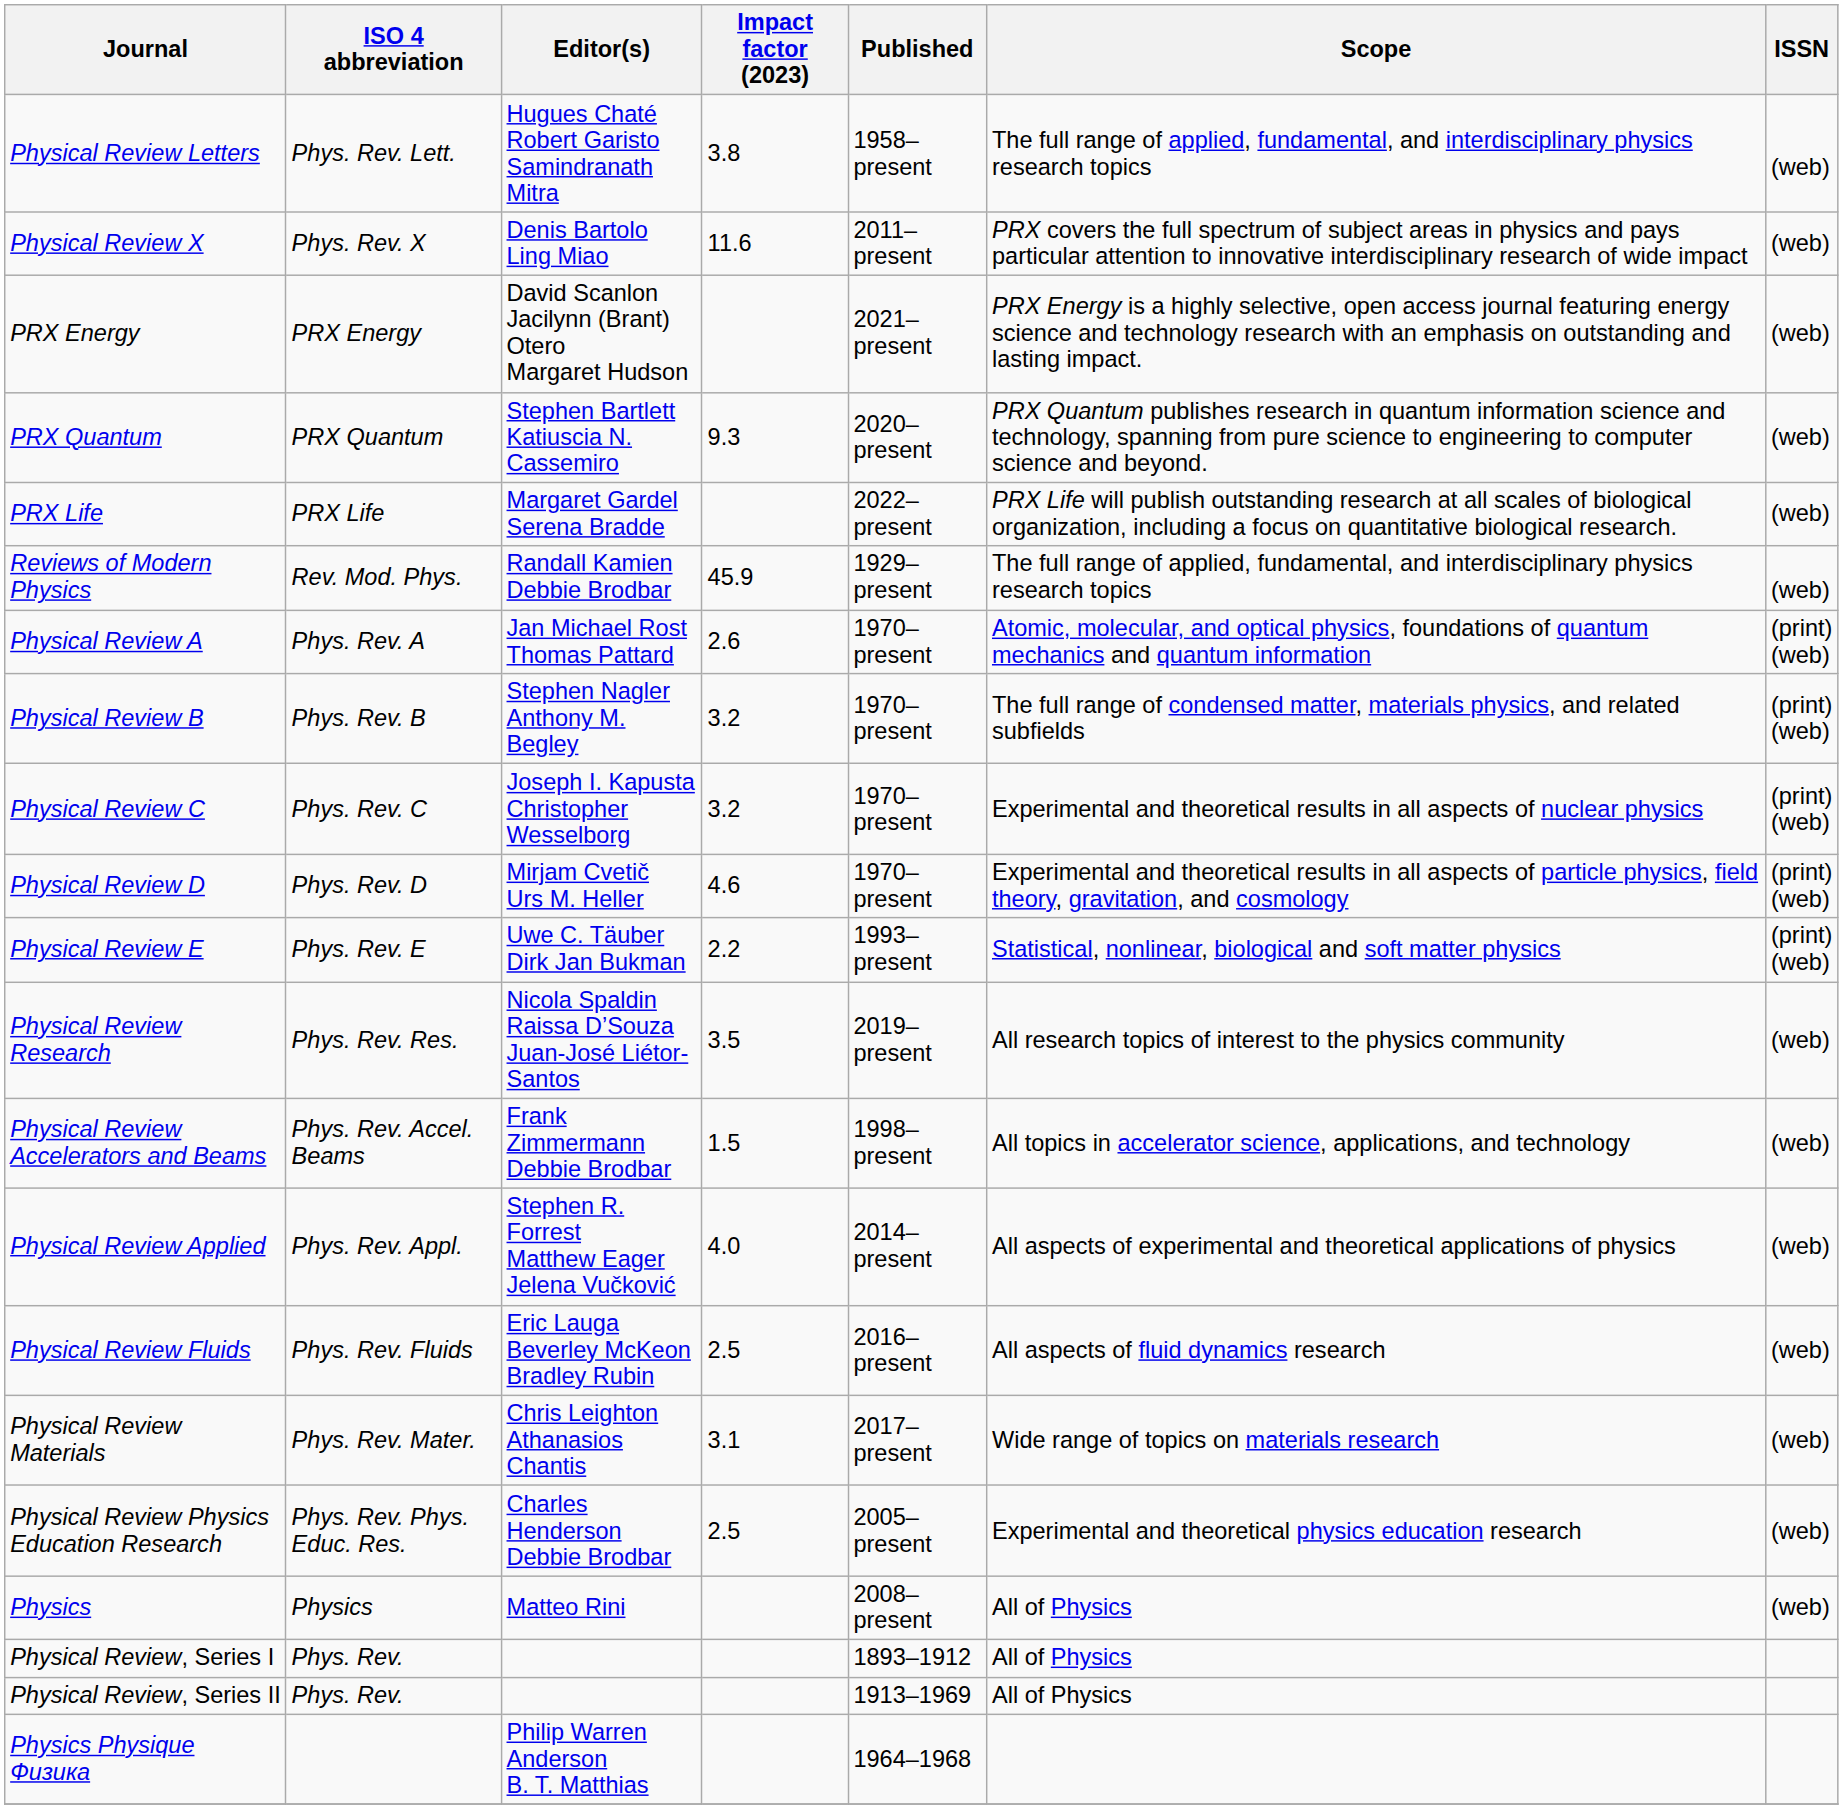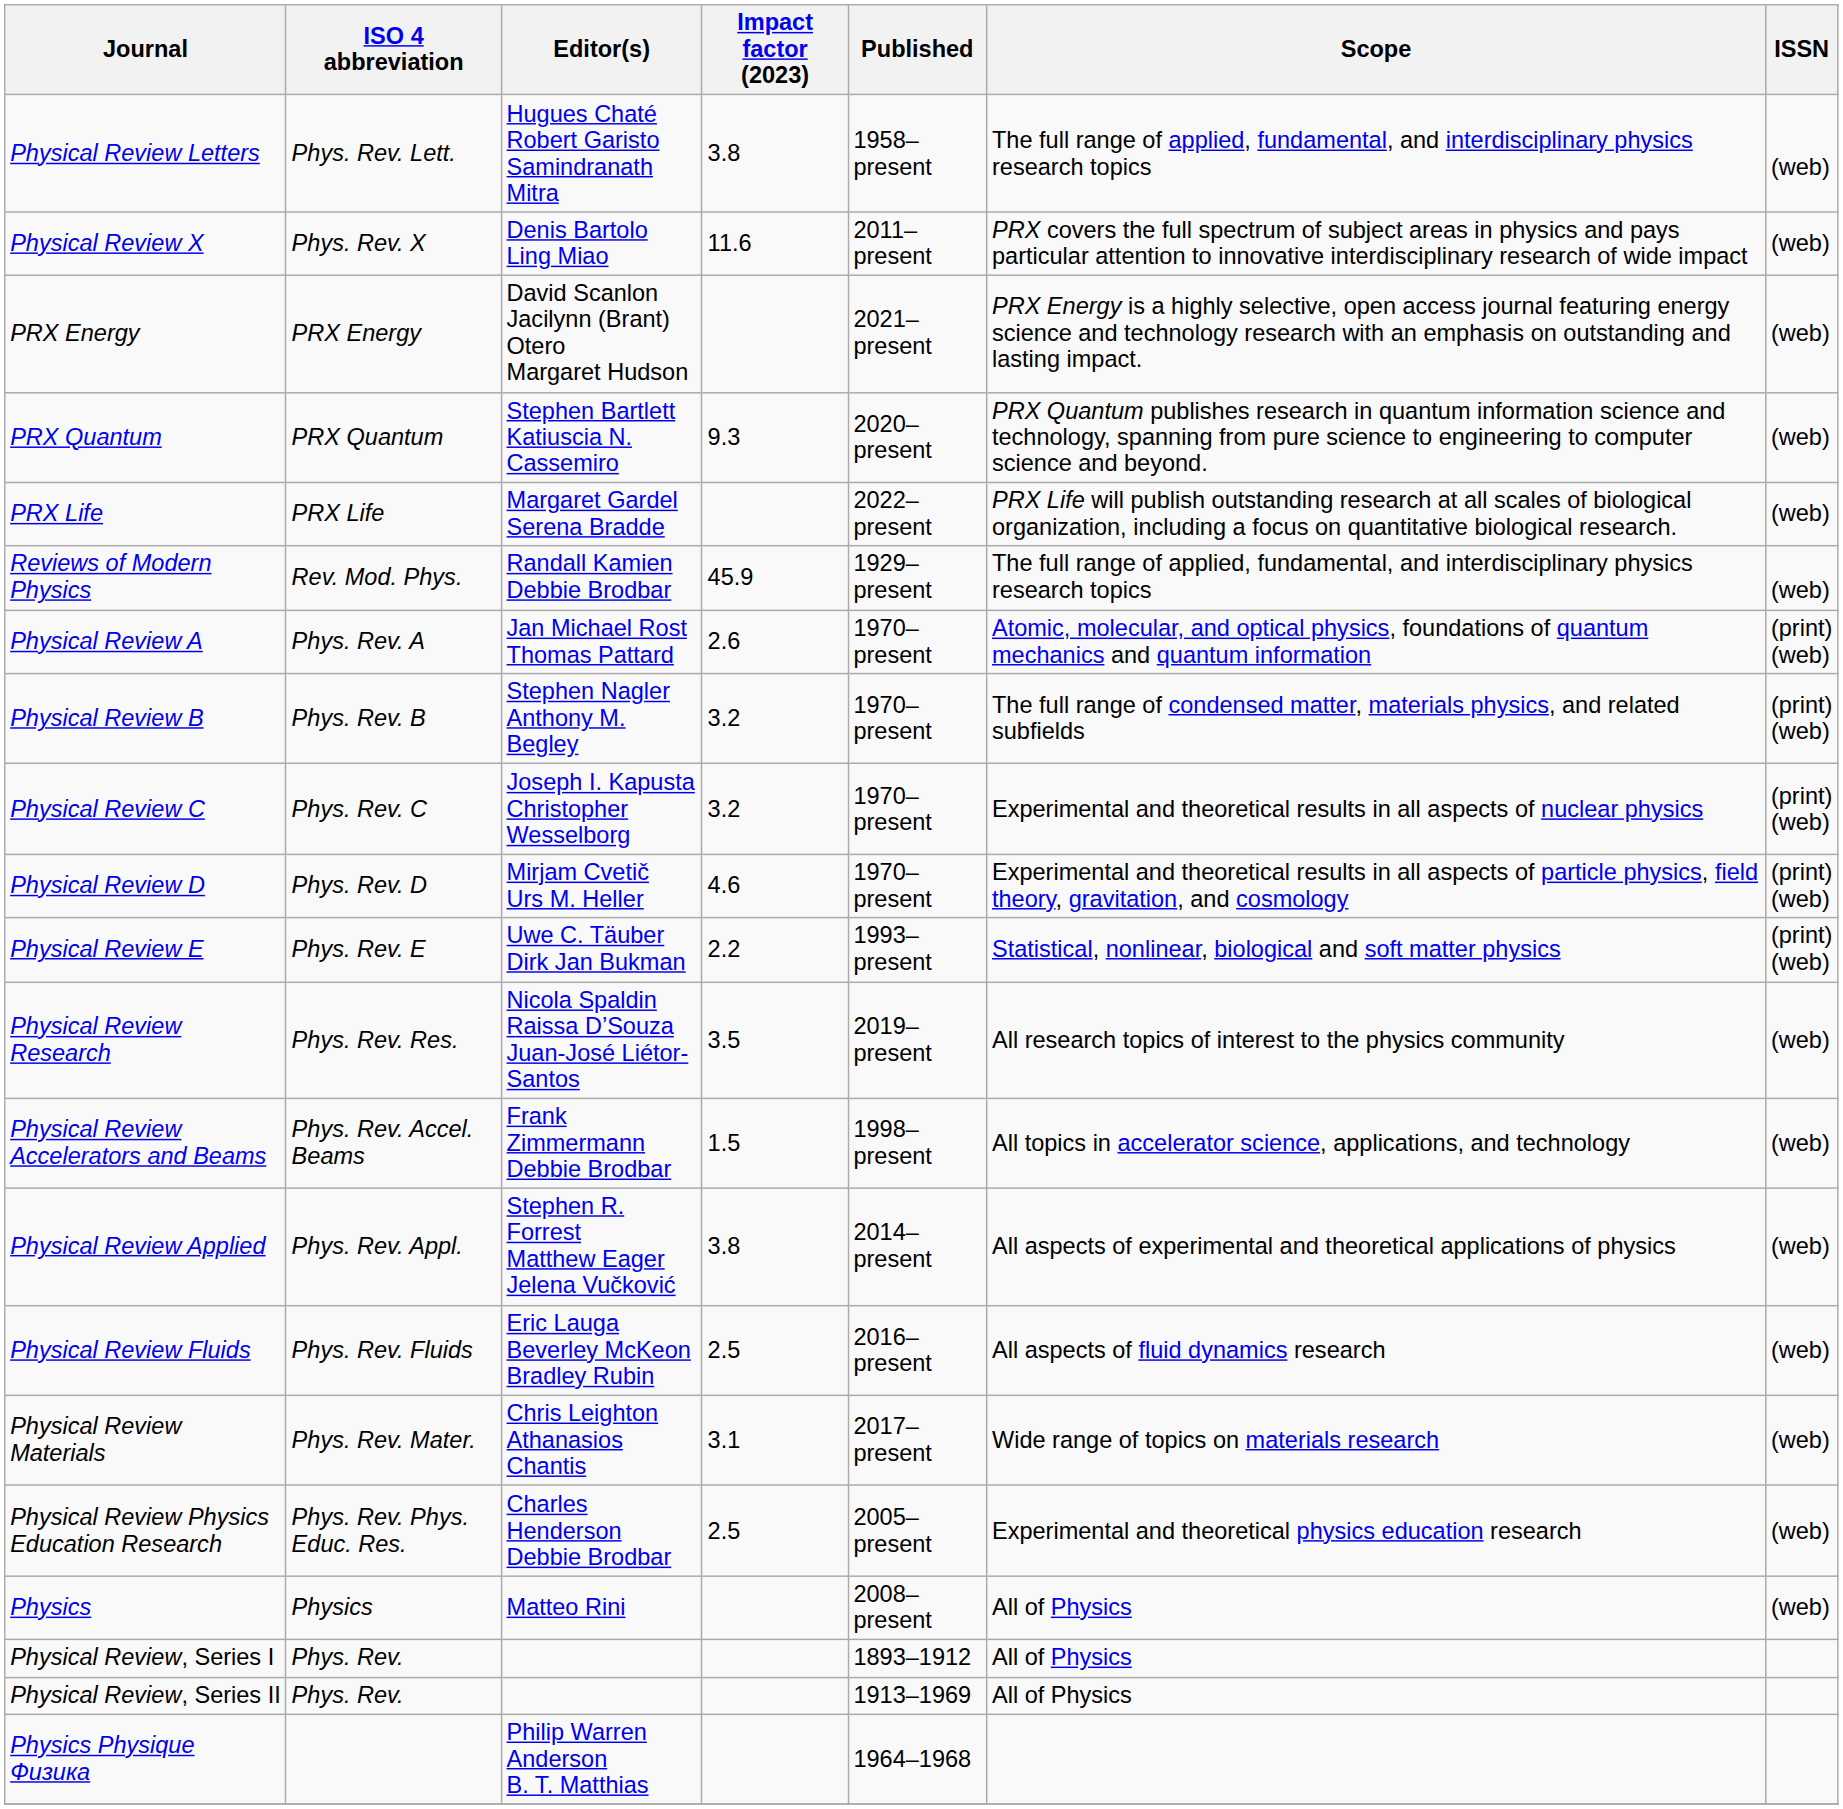 <table class="wikitable sortable">
 <tr>
 <th>Journal</th>
 <th><a href='#'>ISO 4</a> abbreviation</th>
 <th>Editor(s)</th>
 <th><a href='#'>Impact factor</a> (2023)</th>
 <th>Published</th>
 <th>Scope</th>
 <th>ISSN</th>
 </tr>
 <tr>
 <td><em><a href='#'>Physical Review Letters</a></em></td>
 <td><em>Phys. Rev. Lett.</em></td>
 <td><a href='#'>Hugues Chaté</a><br><a href='#'>Robert Garisto</a><br><a href='#'>Samindranath Mitra</a></td>
 <td>3.8</td>
 <td>1958–present</td>
 <td>The full range of <a href='#'>applied</a>, <a href='#'>fundamental</a>, and <a href='#'>interdisciplinary physics</a> research topics</td>
 <td><br> (web)</td>
 </tr>
 <tr>
 <td><em><a href='#'>Physical Review X</a></em></td>
 <td><em>Phys. Rev. X</em></td>
 <td><a href='#'>Denis Bartolo</a><br><a href='#'>Ling Miao</a></td>
 <td>11.6</td>
 <td>2011–present</td>
 <td><em>PRX</em> covers the full spectrum of subject areas in physics and pays particular attention to innovative interdisciplinary research of wide impact</td>
 <td> (web)</td>
 </tr>
 <tr>
 <td><em>PRX Energy</em></td>
 <td><em>PRX Energy</em></td>
 <td>David Scanlon<br>Jacilynn (Brant) Otero<br>Margaret Hudson</td>
 <td></td>
 <td>2021– present</td>
 <td><em>PRX Energy</em> is a highly selective, open access journal featuring energy science and technology research with an emphasis on outstanding and lasting impact.</td>
 <td> (web)</td>
 </tr>
 <tr>
 <td><em><a href='#'>PRX Quantum</a></em></td>
 <td><em>PRX Quantum</em></td>
 <td><a href='#'>Stephen Bartlett</a><br><a href='#'>Katiuscia N. Cassemiro</a></td>
 <td>9.3</td>
 <td>2020–present</td>
 <td><em>PRX Quantum</em> publishes research in quantum information science and technology, spanning from pure science to engineering to computer science and beyond.</td>
 <td> (web)</td>
 </tr>
 <tr>
 <td><em><a href='#'>PRX Life</a></em></td>
 <td><em>PRX Life</em></td>
 <td><a href='#'>Margaret Gardel</a><br><a href='#'>Serena Bradde</a></td>
 <td></td>
 <td>2022–present</td>
 <td><em>PRX Life</em> will publish outstanding research at all scales of biological organization, including a focus on quantitative biological research.</td>
 <td>(web)</td>
 </tr>
 <tr>
 <td><em><a href='#'>Reviews of Modern Physics</a></em></td>
 <td><em>Rev. Mod. Phys.</em></td>
 <td><a href='#'>Randall Kamien</a><br><a href='#'>Debbie Brodbar</a></td>
 <td>45.9</td>
 <td>1929–present</td>
 <td>The full range of applied, fundamental, and interdisciplinary physics research topics</td>
 <td><br> (web)</td>
 </tr>
 <tr>
 <td><em><a href='#'>Physical Review A</a></em></td>
 <td><em>Phys. Rev. A</em></td>
 <td><a href='#'>Jan Michael Rost</a><br><a href='#'>Thomas Pattard</a></td>
 <td>2.6</td>
 <td>1970–present</td>
 <td><a href='#'>Atomic, molecular, and optical physics</a>, foundations of <a href='#'>quantum mechanics</a> and <a href='#'>quantum information</a></td>
 <td> (print)<br> (web)</td>
 </tr>
 <tr>
 <td><em><a href='#'>Physical Review B</a></em></td>
 <td><em>Phys. Rev. B</em></td>
 <td><a href='#'>Stephen Nagler</a><br><a href='#'>Anthony M. Begley</a></td>
 <td>3.2</td>
 <td>1970–present</td>
 <td>The full range of <a href='#'>condensed matter</a>, <a href='#'>materials physics</a>, and related subfields</td>
 <td> (print)<br> (web)</td>
 </tr>
 <tr>
 <td><em><a href='#'>Physical Review C</a></em></td>
 <td><em>Phys. Rev. C</em></td>
 <td><a href='#'>Joseph I. Kapusta</a><br><a href='#'>Christopher Wesselborg</a></td>
 <td>3.2</td>
 <td>1970–present</td>
 <td>Experimental and theoretical results in all aspects of <a href='#'>nuclear physics</a></td>
 <td> (print)<br> (web)</td>
 </tr>
 <tr>
 <td><em><a href='#'>Physical Review D</a></em></td>
 <td><em>Phys. Rev. D</em></td>
 <td><a href='#'>Mirjam Cvetič</a><br><a href='#'>Urs M. Heller</a></td>
 <td>4.6</td>
 <td>1970–present</td>
 <td>Experimental and theoretical results in all aspects of <a href='#'>particle physics</a>, <a href='#'>field theory</a>, <a href='#'>gravitation</a>, and <a href='#'>cosmology</a></td>
 <td> (print)<br> (web)</td>
 </tr>
 <tr>
 <td><em><a href='#'>Physical Review E</a></em></td>
 <td><em>Phys. Rev. E</em></td>
 <td><a href='#'>Uwe C. Täuber</a><br><a href='#'>Dirk Jan Bukman</a></td>
 <td>2.2</td>
 <td>1993–present</td>
 <td><a href='#'>Statistical</a>, <a href='#'>nonlinear</a>, <a href='#'>biological</a> and <a href='#'>soft matter physics</a></td>
 <td> (print)<br> (web)</td>
 </tr>
 <tr>
 <td><em><a href='#'>Physical Review Research</a></em></td>
 <td><em>Phys. Rev. Res.</em></td>
 <td><a href='#'>Nicola Spaldin</a><br><a href='#'>Raissa D’Souza</a><br><a href='#'>Juan-José Liétor-Santos</a></td>
 <td>3.5</td>
 <td>2019–present</td>
 <td>All research topics of interest to the physics community</td>
 <td> (web)</td>
 </tr>
 <tr>
 <td><em><a href='#'>Physical Review Accelerators and Beams</a></em></td>
 <td><em>Phys. Rev. Accel. Beams</em></td>
 <td><a href='#'>Frank Zimmermann</a><br><a href='#'>Debbie Brodbar</a></td>
 <td>1.5</td>
 <td>1998–present</td>
 <td>All topics in <a href='#'>accelerator science</a>, applications, and technology</td>
 <td> (web)</td>
 </tr>
 <tr>
 <td><em><a href='#'>Physical Review Applied</a></em></td>
 <td><em>Phys. Rev. Appl.</em></td>
 <td><a href='#'>Stephen R. Forrest</a><br><a href='#'>Matthew Eager</a><br><a href='#'>Jelena Vučković</a></td>
-<td>4.0</td>
+<td>3.8</td>
 <td>2014–present</td>
 <td>All aspects of experimental and theoretical applications of physics</td>
 <td> (web)</td>
 </tr>
 <tr>
 <td><em><a href='#'>Physical Review Fluids</a></em></td>
 <td><em>Phys. Rev. Fluids</em></td>
 <td><a href='#'>Eric Lauga</a><br><a href='#'>Beverley McKeon</a><br><a href='#'>Bradley Rubin</a></td>
 <td>2.5</td>
 <td>2016–present</td>
 <td>All aspects of <a href='#'>fluid dynamics</a> research</td>
 <td> (web)</td>
 </tr>
 <tr>
 <td><em>Physical Review Materials</em></td>
 <td><em>Phys. Rev. Mater.</em></td>
 <td><a href='#'>Chris Leighton</a><br><a href='#'>Athanasios Chantis</a><br></td>
 <td>3.1</td>
 <td>2017–present</td>
 <td>Wide range of topics on <a href='#'>materials research</a></td>
 <td> (web)</td>
 </tr>
 <tr>
 <td><em>Physical Review Physics Education Research</em></td>
 <td><em>Phys. Rev. Phys. Educ. Res.</em></td>
 <td><a href='#'>Charles Henderson</a><br><a href='#'>Debbie Brodbar</a></td>
 <td>2.5</td>
 <td>2005–present</td>
 <td>Experimental and theoretical <a href='#'>physics education</a> research</td>
 <td> (web)</td>
 </tr>
 <tr>
 <td><em><a href='#'>Physics</a></em></td>
 <td><em>Physics</em></td>
 <td><a href='#'>Matteo Rini</a></td>
 <td></td>
 <td>2008–present</td>
 <td>All of <a href='#'>Physics</a></td>
 <td> (web)</td>
 </tr>
 <tr>
 <td><em>Physical Review</em>, Series I</td>
 <td><em>Phys. Rev.</em></td>
 <td></td>
 <td></td>
 <td>1893–1912</td>
 <td>All of <a href='#'>Physics</a></td>
 <td></td>
 </tr>
 <tr>
 <td><em>Physical Review</em>, Series II</td>
 <td><em>Phys. Rev.</em></td>
 <td></td>
 <td></td>
 <td>1913–1969</td>
 <td>All of Physics</td>
 <td></td>
 </tr>
 <tr>
 <td><em><a href='#'>Physics Physique Физика</a></em></td>
 <td></td>
 <td><a href='#'>Philip Warren Anderson</a><br><a href='#'>B. T. Matthias</a></td>
 <td></td>
 <td>1964–1968</td>
 <td></td>
 <td></td>
 </tr>
 <tr>
 </tr>
 </table>
